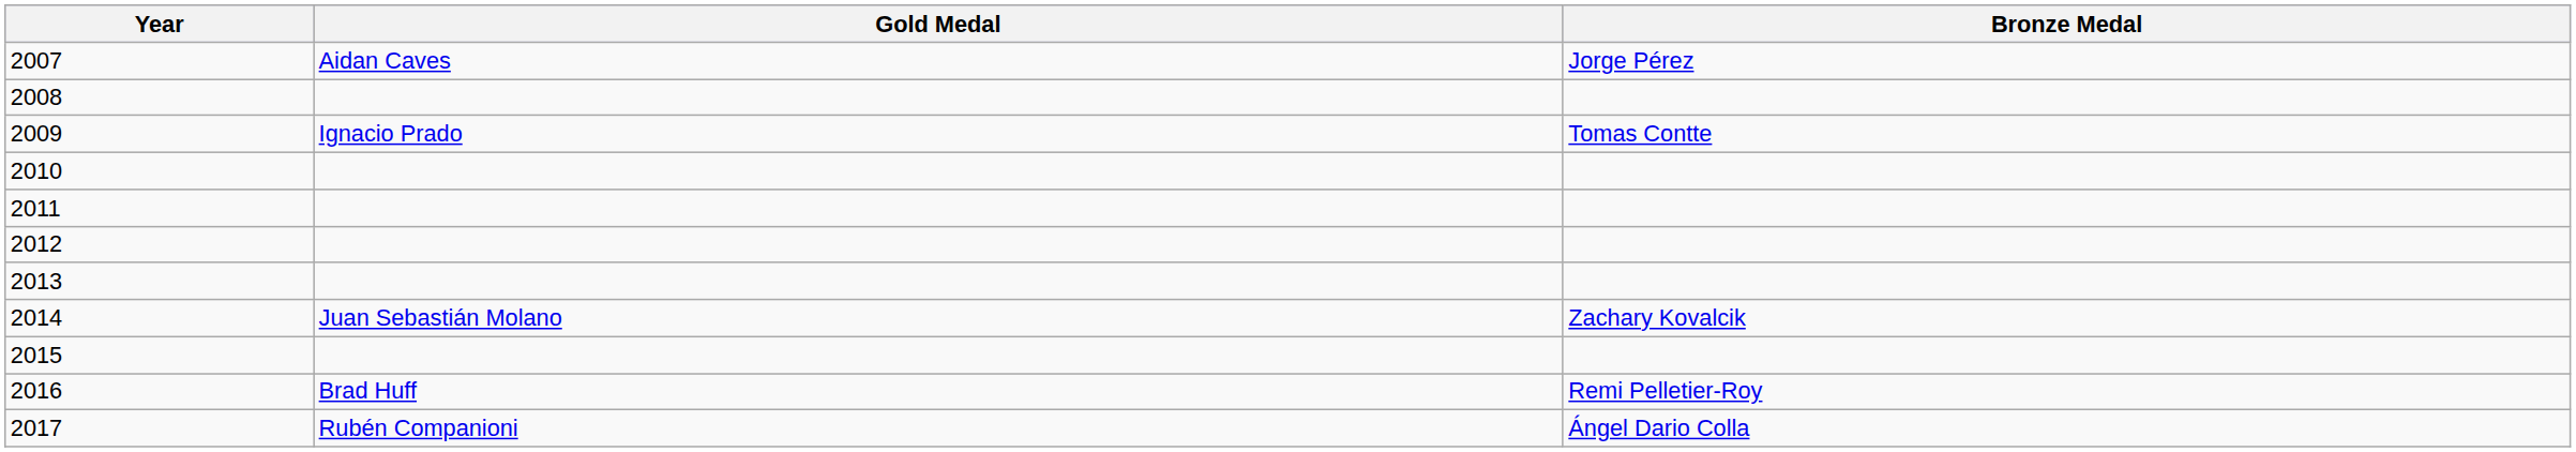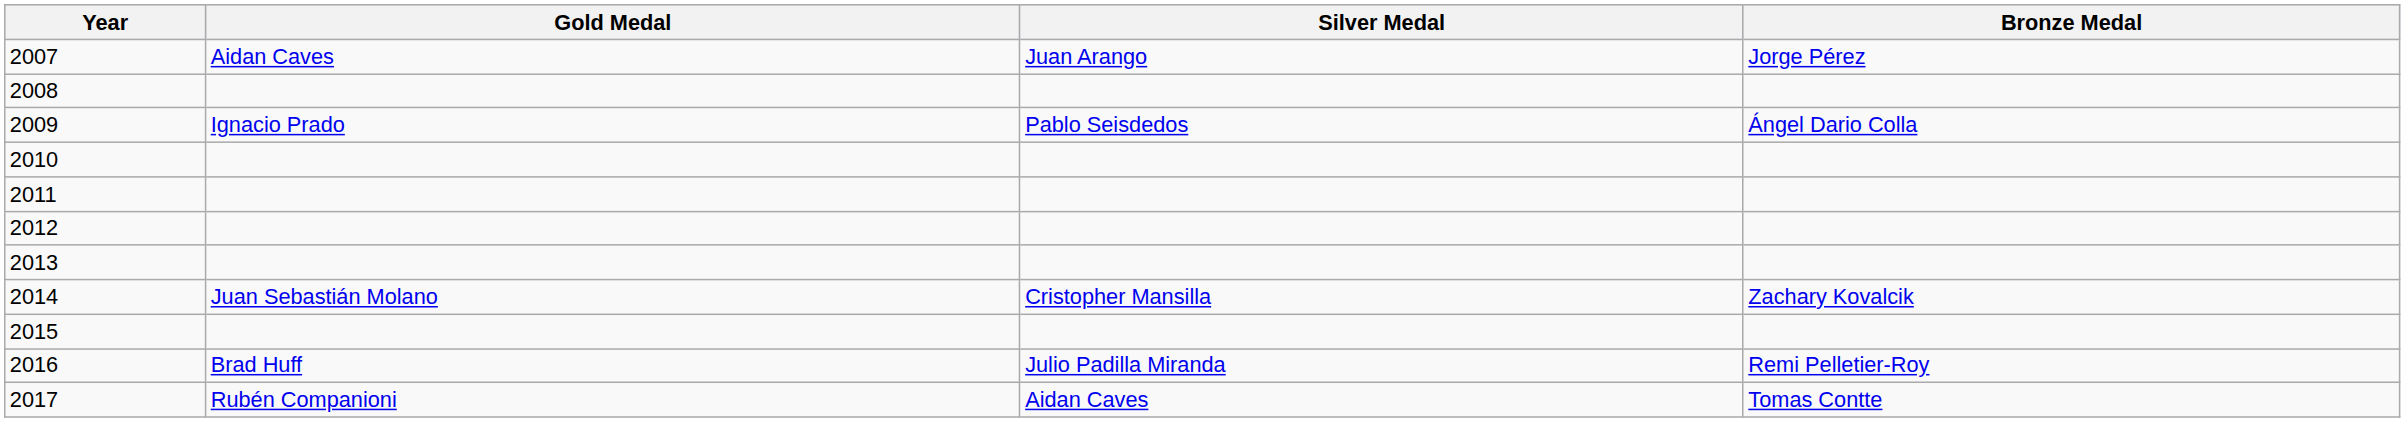 <table class="wikitable"  style="font-size:90%; width:80%;">
 <tr style="background:#ccf;">
 <th>Year</th>
 <th> <strong>Gold Medal</strong></th>
+<th> <strong>Silver Medal</strong></th>
 <th> <strong>Bronze Medal</strong></th>
 </tr>
 <tr>
 <td>2007</td>
 <td> <a href='#'>Aidan Caves</a></td>
+<td> <a href='#'>Juan Arango</a></td>
 <td> <a href='#'>Jorge Pérez</a></td>
 </tr>
 <tr>
 <td>2008</td>
 <td></td>
 <td></td>
+<td></td>
 </tr>
 <tr>
 <td>2009</td>
 <td> <a href='#'>Ignacio Prado</a></td>
-<td> <a href='#'>Tomas Contte</a></td>
+<td> <a href='#'>Pablo Seisdedos</a></td>
+<td> <a href='#'>Ángel Dario Colla</a></td>
 </tr>
 <tr>
 <td>2010</td>
+<td></td>
 <td></td>
 <td></td>
 </tr>
 <tr>
 <td>2011</td>
 <td></td>
 <td></td>
+<td></td>
 </tr>
 <tr>
 <td>2012</td>
+<td></td>
 <td></td>
 <td></td>
 </tr>
 <tr>
 <td>2013</td>
 <td></td>
 <td></td>
+<td></td>
 </tr>
 <tr>
 <td>2014</td>
 <td> <a href='#'>Juan Sebastián Molano</a></td>
+<td> <a href='#'>Cristopher Mansilla</a></td>
 <td> <a href='#'>Zachary Kovalcik</a></td>
 </tr>
 <tr>
 <td>2015</td>
 <td></td>
 <td></td>
+<td></td>
 </tr>
 <tr>
 <td>2016</td>
 <td> <a href='#'>Brad Huff</a></td>
+<td> <a href='#'>Julio Padilla Miranda</a></td>
 <td> <a href='#'>Remi Pelletier-Roy</a></td>
 </tr>
 <tr>
 <td>2017</td>
 <td> <a href='#'>Rubén Companioni</a></td>
-<td> <a href='#'>Ángel Dario Colla</a></td>
+<td> <a href='#'>Aidan Caves</a></td>
+<td> <a href='#'>Tomas Contte</a></td>
 </tr>
 </table>
